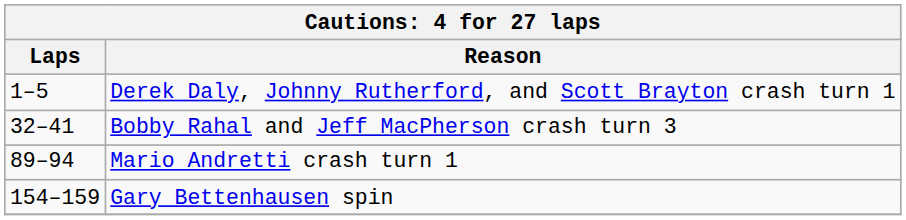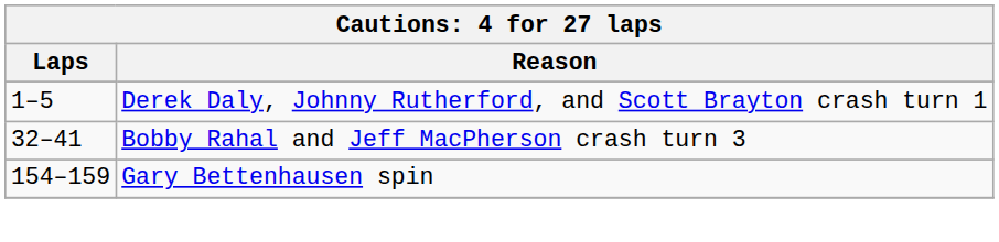 <table class="wikitable">
 <tr>
 <th colspan=2>Cautions: 4 for 27 laps</th>
 </tr>
 <tr>
 <th>Laps</th>
 <th>Reason</th>
 </tr>
 <tr>
 <td>1–5</td>
 <td><a href='#'>Derek Daly</a>, <a href='#'>Johnny Rutherford</a>, and <a href='#'>Scott Brayton</a> crash turn 1</td>
 </tr>
 <tr>
 <td>32–41</td>
 <td><a href='#'>Bobby Rahal</a> and <a href='#'>Jeff MacPherson</a> crash turn 3</td>
 </tr>
 <tr>
-<td>89–94</td>
-<td><a href='#'>Mario Andretti</a> crash turn 1</td>
-</tr>
-<tr>
 <td>154–159</td>
 <td><a href='#'>Gary Bettenhausen</a> spin</td>
 </tr>
 <tr>
 </tr>
 </table>
